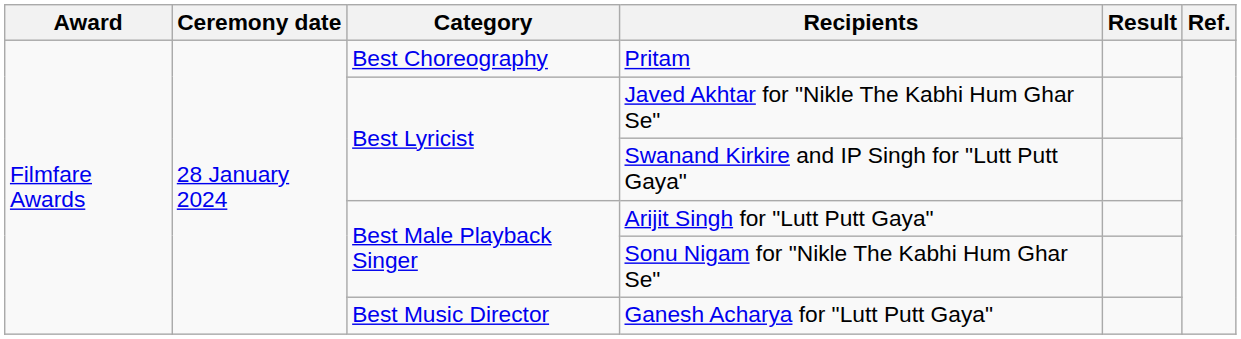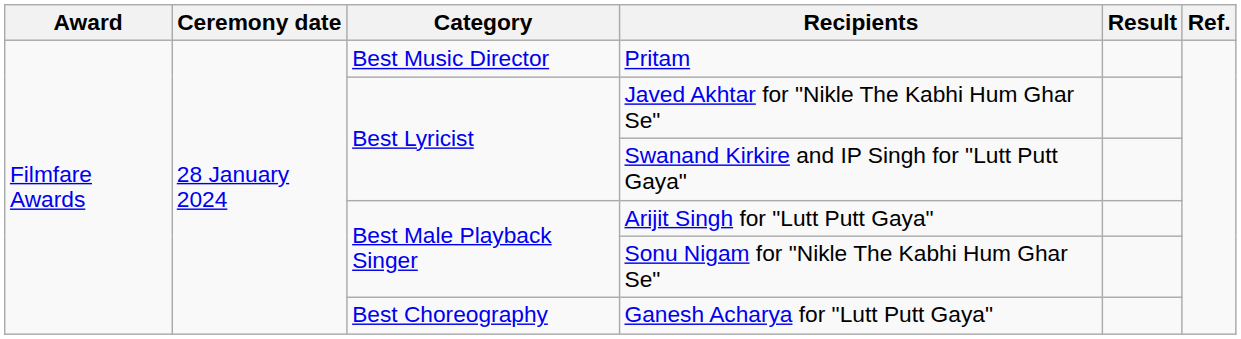 <table class="wikitable">
 <tr>
 <th>Award</th>
 <th>Ceremony date</th>
 <th>Category</th>
 <th>Recipients</th>
 <th>Result</th>
 <th>Ref.</th>
 </tr>
 <tr>
 <td rowspan="6"><a href='#'>Filmfare Awards</a></td>
 <td rowspan="6"><a href='#'>28 January 2024</a></td>
-<td><a href='#'>Best Choreography</a></td>
+<td><a href='#'>Best Music Director</a></td>
 <td><a href='#'>Pritam</a></td>
 <td></td>
 <td rowspan="6"></td>
 </tr>
 <tr>
 <td rowspan="2"><a href='#'>Best Lyricist</a></td>
 <td><a href='#'>Javed Akhtar</a> for "Nikle The Kabhi Hum Ghar Se"</td>
 <td></td>
 </tr>
 <tr>
 <td><a href='#'>Swanand Kirkire</a> and IP Singh for "Lutt Putt Gaya"</td>
 <td></td>
 </tr>
 <tr>
 <td rowspan="2"><a href='#'>Best Male Playback Singer</a></td>
 <td><a href='#'>Arijit Singh</a> for "Lutt Putt Gaya"</td>
 <td></td>
 </tr>
 <tr>
 <td><a href='#'>Sonu Nigam</a> for "Nikle The Kabhi Hum Ghar Se"</td>
 <td></td>
 </tr>
 <tr>
-<td><a href='#'>Best Music Director</a></td>
+<td><a href='#'>Best Choreography</a></td>
 <td><a href='#'>Ganesh Acharya</a> for "Lutt Putt Gaya"</td>
 <td></td>
 </tr>
 </table>
